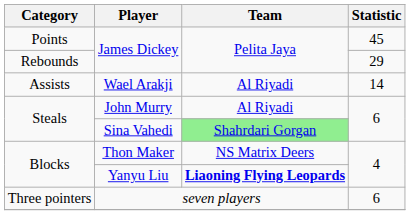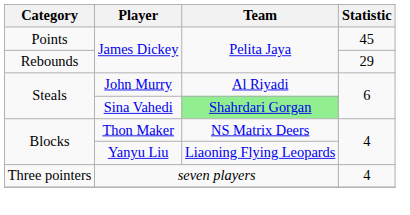 <table class="wikitable" style="text-align:center;">
 <tr>
 <th>Category</th>
 <th>Player</th>
 <th>Team</th>
 <th>Statistic</th>
 </tr>
 <tr>
 <td>Points</td>
 <td rowspan="2"><a href='#'>James Dickey</a></td>
 <td rowspan="2"><a href='#'>Pelita Jaya</a></td>
 <td>45</td>
 </tr>
 <tr>
 <td>Rebounds</td>
 <td>29</td>
-</tr>
-<tr>
-<td>Assists</td>
-<td><a href='#'>Wael Arakji</a></td>
-<td><a href='#'>Al Riyadi</a></td>
-<td>14</td>
 </tr>
 <tr>
 <td rowspan="2">Steals</td>
 <td><a href='#'>John Murry</a></td>
 <td><a href='#'>Al Riyadi</a></td>
 <td rowspan="2">6</td>
 </tr>
 <tr>
 <td><a href='#'>Sina Vahedi</a></td>
 <td style="background: lightgreen;"><a href='#'>Shahrdari Gorgan</a></td>
 </tr>
 <tr>
 <td rowspan="2">Blocks</td>
 <td><a href='#'>Thon Maker</a></td>
 <td><a href='#'>NS Matrix Deers</a></td>
 <td rowspan="2">4</td>
 </tr>
 <tr>
 <td><a href='#'>Yanyu Liu</a></td>
-<td><strong><a href='#'>Liaoning Flying Leopards</a></strong></td>
+<td><a href='#'>Liaoning Flying Leopards</a></td>
 </tr>
 <tr>
 <td>Three pointers</td>
 <td colspan="2"><em>seven players</em></td>
-<td>6</td>
+<td>4</td>
 </tr>
 <tr>
 </tr>
 </table>
